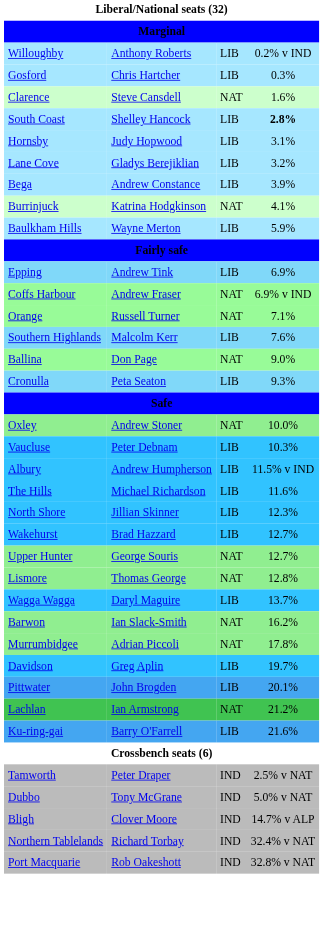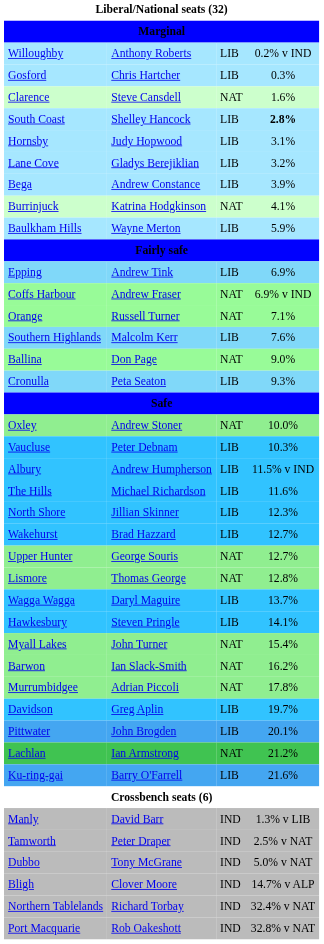 <table class="toccolours" align="left" cellpadding="5" cellspacing="0" style="margin-right: .5em; margin-top:.4em;font-size: 90%;">
 <tr>
 <td COLSPAN=4 align="center"><strong>Liberal/National seats (32)</strong></td>
 </tr>
 <tr>
 <td COLSPAN=4 align="center" bgcolor="Blue"><span><strong>Marginal</strong></span></td>
 </tr>
 <tr>
 <td align="left" bgcolor="A6E7FF"><a href='#'>Willoughby</a></td>
 <td align="left" bgcolor="A6E7FF"><a href='#'>Anthony Roberts</a></td>
 <td align="left" bgcolor="A6E7FF">LIB</td>
 <td align="center" bgcolor="A6E7FF">0.2% v IND</td>
 </tr>
 <tr>
 <td align="left" bgcolor="A6E7FF"><a href='#'>Gosford</a></td>
 <td align="left" bgcolor="A6E7FF"><a href='#'>Chris Hartcher</a></td>
 <td align="left" bgcolor="A6E7FF">LIB</td>
 <td align="center" bgcolor="A6E7FF">0.3%</td>
 </tr>
 <tr>
 <td align="left" bgcolor="CCFFCC"><a href='#'>Clarence</a></td>
 <td align="left" bgcolor="CCFFCC"><a href='#'>Steve Cansdell</a></td>
 <td align="left" bgcolor="CCFFCC">NAT</td>
 <td align="center" bgcolor="CCFFCC">1.6%</td>
 </tr>
 <tr>
 <td align="left" bgcolor="A6E7FF"><a href='#'>South Coast</a></td>
 <td align="left" bgcolor="A6E7FF"><a href='#'>Shelley Hancock</a></td>
 <td align="left" bgcolor="A6E7FF">LIB</td>
 <td align="center" bgcolor="A6E7FF"><strong>2.8%</strong></td>
 </tr>
 <tr>
 <td align="left" bgcolor="A6E7FF"><a href='#'>Hornsby</a></td>
 <td align="left" bgcolor="A6E7FF"><a href='#'>Judy Hopwood</a></td>
 <td align="left" bgcolor="A6E7FF">LIB</td>
 <td align="center" bgcolor="A6E7FF">3.1%</td>
 </tr>
 <tr>
 <td align="left" bgcolor="A6E7FF"><a href='#'>Lane Cove</a></td>
 <td align="left" bgcolor="A6E7FF"><a href='#'>Gladys Berejiklian</a></td>
 <td align="left" bgcolor="A6E7FF">LIB</td>
 <td align="center" bgcolor="A6E7FF">3.2%</td>
 </tr>
 <tr>
 <td align="left" bgcolor="A6E7FF"><a href='#'>Bega</a></td>
 <td align="left" bgcolor="A6E7FF"><a href='#'>Andrew Constance</a></td>
 <td align="left" bgcolor="A6E7FF">LIB</td>
 <td align="center" bgcolor="A6E7FF">3.9%</td>
 </tr>
 <tr>
 <td align="left" bgcolor="CCFFCC"><a href='#'>Burrinjuck</a></td>
 <td align="left" bgcolor="CCFFCC"><a href='#'>Katrina Hodgkinson</a></td>
 <td align="left" bgcolor="CCFFCC">NAT</td>
 <td align="center" bgcolor="CCFFCC">4.1%</td>
 </tr>
 <tr>
 <td align="left" bgcolor="A6E7FF"><a href='#'>Baulkham Hills</a></td>
 <td align="left" bgcolor="A6E7FF"><a href='#'>Wayne Merton</a></td>
 <td align="left" bgcolor="A6E7FF">LIB</td>
 <td align="center" bgcolor="A6E7FF">5.9%</td>
 </tr>
 <tr>
 <td COLSPAN=4 align="center" bgcolor="blue"><span><strong>Fairly safe</strong></span></td>
 </tr>
 <tr>
 <td align="left" bgcolor="80D8F9"><a href='#'>Epping</a></td>
 <td align="left" bgcolor="80D8F9"><a href='#'>Andrew Tink</a></td>
 <td align="left" bgcolor="80D8F9">LIB</td>
 <td align="center" bgcolor="80D8F9">6.9%</td>
 </tr>
 <tr>
 <td align="left" bgcolor="98FB98"><a href='#'>Coffs Harbour</a></td>
 <td align="left" bgcolor="98FB98"><a href='#'>Andrew Fraser</a></td>
 <td align="left" bgcolor="98FB98">NAT</td>
 <td align="center" bgcolor="98FB98">6.9% v IND</td>
 </tr>
 <tr>
 <td align="left" bgcolor="98FB98"><a href='#'>Orange</a></td>
 <td align="left" bgcolor="98FB98"><a href='#'>Russell Turner</a></td>
 <td align="left" bgcolor="98FB98">NAT</td>
 <td align="center" bgcolor="98FB98">7.1%</td>
 </tr>
 <tr>
 <td align="left" bgcolor="80D8F9"><a href='#'>Southern Highlands</a></td>
 <td align="left" bgcolor="80D8F9"><a href='#'>Malcolm Kerr</a></td>
 <td align="left" bgcolor="80D8F9">LIB</td>
 <td align="center" bgcolor="80D8F9">7.6%</td>
 </tr>
 <tr>
 <td align="left" bgcolor="98FB98"><a href='#'>Ballina</a></td>
 <td align="left" bgcolor="98FB98"><a href='#'>Don Page</a></td>
 <td align="left" bgcolor="98FB98">NAT</td>
 <td align="center" bgcolor="98FB98">9.0%</td>
 </tr>
 <tr>
 <td align="left" bgcolor="80D8F9"><a href='#'>Cronulla</a></td>
 <td align="left" bgcolor="80D8F9"><a href='#'>Peta Seaton</a></td>
 <td align="left" bgcolor="80D8F9">LIB</td>
 <td align="center" bgcolor="80D8F9">9.3%</td>
 </tr>
 <tr>
 <td COLSPAN=4 align="center" bgcolor="blue"><span><strong>Safe</strong></span></td>
 </tr>
 <tr>
 <td align="left" bgcolor="90EE90"><a href='#'>Oxley</a></td>
 <td align="left" bgcolor="90EE90"><a href='#'>Andrew Stoner</a></td>
 <td align="left" bgcolor="90EE90">NAT</td>
 <td align="center" bgcolor="90EE90">10.0%</td>
 </tr>
 <tr>
 <td align="left" bgcolor="31C3FF"><a href='#'>Vaucluse</a></td>
 <td align="left" bgcolor="31C3FF"><a href='#'>Peter Debnam</a></td>
 <td align="left" bgcolor="31C3FF">LIB</td>
 <td align="center" bgcolor="31C3FF">10.3%</td>
 </tr>
 <tr>
 <td align="left" bgcolor="31C3FF"><a href='#'>Albury</a></td>
 <td align="left" bgcolor="31C3FF"><a href='#'>Andrew Humpherson</a></td>
 <td align="left" bgcolor="31C3FF">LIB</td>
 <td align="center" bgcolor="31C3FF">11.5% v IND</td>
 </tr>
 <tr>
 <td align="left" bgcolor="31C3FF"><a href='#'>The Hills</a></td>
 <td align="left" bgcolor="31C3FF"><a href='#'>Michael Richardson</a></td>
 <td align="left" bgcolor="31C3FF">LIB</td>
 <td align="center" bgcolor="31C3FF">11.6%</td>
 </tr>
 <tr>
 <td align="left" bgcolor="31C3FF"><a href='#'>North Shore</a></td>
 <td align="left" bgcolor="31C3FF"><a href='#'>Jillian Skinner</a></td>
 <td align="left" bgcolor="31C3FF">LIB</td>
 <td align="center" bgcolor="31C3FF">12.3%</td>
 </tr>
 <tr>
 <td align="left" bgcolor="31C3FF"><a href='#'>Wakehurst</a></td>
 <td align="left" bgcolor="31C3FF"><a href='#'>Brad Hazzard</a></td>
 <td align="left" bgcolor="31C3FF">LIB</td>
 <td align="center" bgcolor="31C3FF">12.7%</td>
 </tr>
 <tr>
 <td align="left" bgcolor="90EE90"><a href='#'>Upper Hunter</a></td>
 <td align="left" bgcolor="90EE90"><a href='#'>George Souris</a></td>
 <td align="left" bgcolor="90EE90">NAT</td>
 <td align="center" bgcolor="90EE90">12.7%</td>
 </tr>
 <tr>
 <td align="left" bgcolor="90EE90"><a href='#'>Lismore</a></td>
 <td align="left" bgcolor="90EE90"><a href='#'>Thomas George</a></td>
 <td align="left" bgcolor="90EE90">NAT</td>
 <td align="center" bgcolor="90EE90">12.8%</td>
 </tr>
 <tr>
 <td align="left" bgcolor="31C3FF"><a href='#'>Wagga Wagga</a></td>
 <td align="left" bgcolor="31C3FF"><a href='#'>Daryl Maguire</a></td>
 <td align="left" bgcolor="31C3FF">LIB</td>
 <td align="center" bgcolor="31C3FF">13.7%</td>
 </tr>
 <tr>
+<td align="left" bgcolor="31C3FF"><a href='#'>Hawkesbury</a></td>
+<td align="left" bgcolor="31C3FF"><a href='#'>Steven Pringle</a></td>
+<td align="left" bgcolor="31C3FF">LIB</td>
+<td align="center" bgcolor="31C3FF">14.1%</td>
+</tr>
+<tr>
+<td align="left" bgcolor="90EE90"><a href='#'>Myall Lakes</a></td>
+<td align="left" bgcolor="90EE90"><a href='#'>John Turner</a></td>
+<td align="left" bgcolor="90EE90">NAT</td>
+<td align="center" bgcolor="90EE90">15.4%</td>
+</tr>
+<tr>
 <td align="left" bgcolor="90EE90"><a href='#'>Barwon</a></td>
 <td align="left" bgcolor="90EE90"><a href='#'>Ian Slack-Smith</a></td>
 <td align="left" bgcolor="90EE90">NAT</td>
 <td align="center" bgcolor="90EE90">16.2%</td>
 </tr>
 <tr>
 <td align="left" bgcolor="90EE90"><a href='#'>Murrumbidgee</a></td>
 <td align="left" bgcolor="90EE90"><a href='#'>Adrian Piccoli</a></td>
 <td align="left" bgcolor="90EE90">NAT</td>
 <td align="center" bgcolor="90EE90">17.8%</td>
 </tr>
 <tr>
 <td align="left" bgcolor="31C3FF"><a href='#'>Davidson</a></td>
 <td align="left" bgcolor="31C3FF"><a href='#'>Greg Aplin</a></td>
 <td align="left" bgcolor="31C3FF">LIB</td>
 <td align="center" bgcolor="31C3FF">19.7%</td>
 </tr>
 <tr>
 <td align="left" bgcolor="44A6F1"><a href='#'>Pittwater</a></td>
 <td align="left" bgcolor="44A6F1"><a href='#'>John Brogden</a></td>
 <td align="left" bgcolor="44A6F1">LIB</td>
 <td align="center" bgcolor="44A6F1">20.1%</td>
 </tr>
 <tr>
 <td align="left" bgcolor="40C351"><a href='#'>Lachlan</a></td>
 <td align="left" bgcolor="40C351"><a href='#'>Ian Armstrong</a></td>
 <td align="left" bgcolor="40C351">NAT</td>
 <td align="center" bgcolor="40C351">21.2%</td>
 </tr>
 <tr>
 <td align="left" bgcolor="44A6F1"><a href='#'>Ku-ring-gai</a></td>
 <td align="left" bgcolor="44A6F1"><a href='#'>Barry O'Farrell</a></td>
 <td align="left" bgcolor="44A6F1">LIB</td>
 <td align="center" bgcolor="44A6F1">21.6%</td>
 </tr>
 <tr>
 <td COLSPAN=4 align="center"><strong>Crossbench seats (6)</strong></td>
 </tr>
 <tr>
+<td align="left" bgcolor="BBBBBB"><a href='#'>Manly</a></td>
+<td align="left" bgcolor="BBBBBB"><a href='#'>David Barr</a></td>
+<td align="left" bgcolor="BBBBBB">IND</td>
+<td align="center" bgcolor="BBBBBB">1.3% v LIB</td>
+</tr>
+<tr>
 <td align="left" bgcolor="BBBBBB"><a href='#'>Tamworth</a></td>
 <td align="left" bgcolor="BBBBBB"><a href='#'>Peter Draper</a></td>
 <td align="left" bgcolor="BBBBBB">IND</td>
 <td align="center" bgcolor="BBBBBB">2.5% v NAT</td>
 </tr>
 <tr>
 <td align="left" bgcolor="BBBBBB"><a href='#'>Dubbo</a></td>
 <td align="left" bgcolor="BBBBBB"><a href='#'>Tony McGrane</a></td>
 <td align="left" bgcolor="BBBBBB">IND</td>
 <td align="center" bgcolor="BBBBBB">5.0% v NAT</td>
 </tr>
 <tr>
 <td align="left" bgcolor="BBBBBB"><a href='#'>Bligh</a></td>
 <td align="left" bgcolor="BBBBBB"><a href='#'>Clover Moore</a></td>
 <td align="left" bgcolor="BBBBBB">IND</td>
 <td align="center" bgcolor="BBBBBB">14.7% v ALP</td>
 </tr>
 <tr>
 <td align="left" bgcolor="BBBBBB"><a href='#'>Northern Tablelands</a></td>
 <td align="left" bgcolor="BBBBBB"><a href='#'>Richard Torbay</a></td>
 <td align="left" bgcolor="BBBBBB">IND</td>
 <td align="center" bgcolor="BBBBBB">32.4% v NAT</td>
 </tr>
 <tr>
 <td align="left" bgcolor="BBBBBB"><a href='#'>Port Macquarie</a></td>
 <td align="left" bgcolor="BBBBBB"><a href='#'>Rob Oakeshott</a></td>
 <td align="left" bgcolor="BBBBBB">IND</td>
 <td align="center" bgcolor="BBBBBB">32.8% v NAT</td>
 </tr>
 <tr>
 </tr>
 </table>
